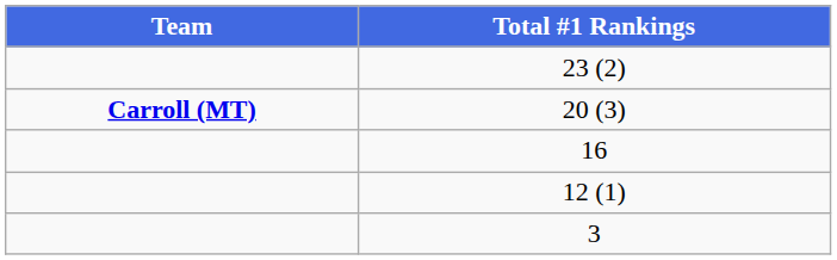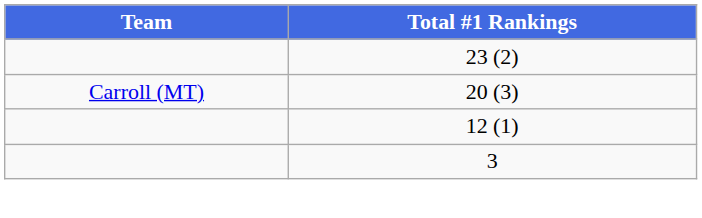 <table class="wikitable" style="width:40%;">
 <tr>
 <th style="background:#4169E1; color:white;">Team</th>
 <th style="background:#4169E1; color:white;">Total #1 Rankings</th>
 </tr>
 <tr style="text-align:center;">
 <td></td>
 <td>23 (2)</td>
 </tr>
 <tr style="text-align:center;">
-<td><strong><a href='#'>Carroll (MT)</a></strong></td>
+<td><a href='#'>Carroll (MT)</a></td>
 <td>20 (3)</td>
-</tr>
-<tr style="text-align:center;">
-<td></td>
-<td>16</td>
 </tr>
 <tr style="text-align:center;">
 <td></td>
 <td>12 (1)</td>
 </tr>
 <tr style="text-align:center;">
 <td></td>
 <td>3</td>
 </tr>
 </table>
